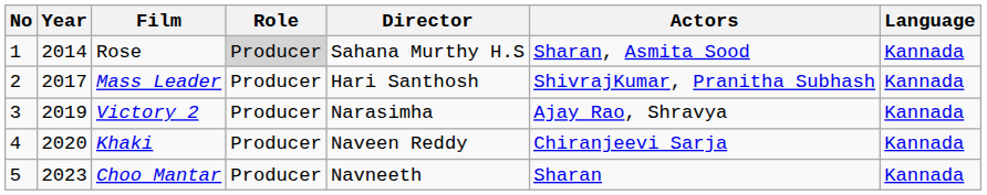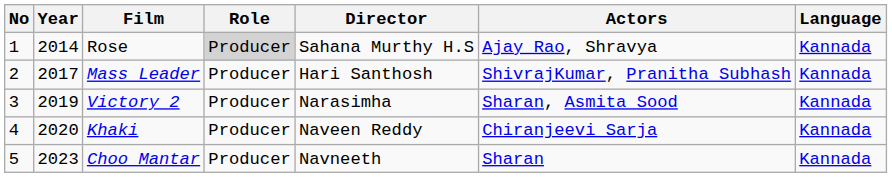 <table class="wikitable sortable">
 <tr>
 <th>No</th>
 <th>Year</th>
 <th>Film</th>
 <th>Role</th>
 <th>Director</th>
 <th>Actors</th>
 <th>Language</th>
 </tr>
 <tr>
 <td>1</td>
 <td>2014</td>
 <td>Rose</td>
 <td style="background: lightgrey;">Producer</td>
 <td>Sahana Murthy H.S</td>
-<td><a href='#'>Sharan</a>, <a href='#'>Asmita Sood</a></td>
+<td><a href='#'>Ajay Rao</a>, Shravya</td>
 <td><a href='#'>Kannada</a></td>
 </tr>
 <tr>
 <td>2</td>
 <td>2017</td>
 <td><em><a href='#'>Mass Leader</a></em></td>
 <td>Producer</td>
 <td>Hari Santhosh</td>
 <td><a href='#'>ShivrajKumar</a>, <a href='#'>Pranitha Subhash</a></td>
 <td><a href='#'>Kannada</a></td>
 </tr>
 <tr>
 <td>3</td>
 <td>2019</td>
 <td><em><a href='#'>Victory 2</a></em></td>
 <td>Producer</td>
 <td>Narasimha</td>
-<td><a href='#'>Ajay Rao</a>, Shravya</td>
+<td><a href='#'>Sharan</a>, <a href='#'>Asmita Sood</a></td>
 <td><a href='#'>Kannada</a></td>
 </tr>
 <tr>
 <td>4</td>
 <td>2020</td>
 <td><a href='#'><em>Khaki</em></a></td>
 <td>Producer</td>
 <td>Naveen Reddy</td>
 <td><a href='#'>Chiranjeevi Sarja</a></td>
 <td><a href='#'>Kannada</a></td>
 </tr>
 <tr>
 <td>5</td>
 <td>2023</td>
 <td><em><a href='#'>Choo Mantar</a></em></td>
 <td>Producer</td>
 <td>Navneeth</td>
 <td><a href='#'>Sharan</a></td>
 <td><a href='#'>Kannada</a></td>
 </tr>
 </table>
